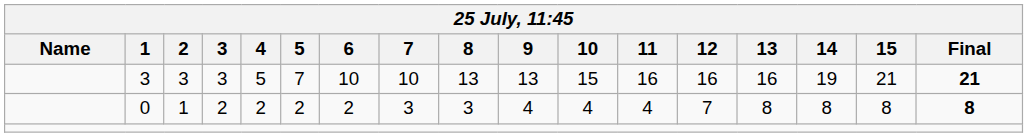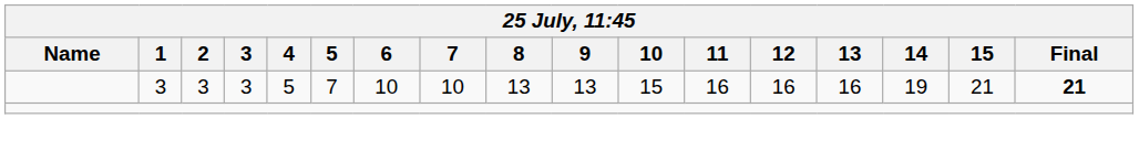 <table class=wikitable style="text-align:center; width: 55%">
 <tr>
 <th colspan=17><em>25 July, 11:45</em></th>
 </tr>
 <tr>
 <th>Name</th>
 <th>1</th>
 <th>2</th>
 <th>3</th>
 <th>4</th>
 <th>5</th>
 <th>6</th>
 <th>7</th>
 <th>8</th>
 <th>9</th>
 <th>10</th>
 <th>11</th>
 <th>12</th>
 <th>13</th>
 <th>14</th>
 <th>15</th>
 <th>Final</th>
 </tr>
 <tr>
 <td align=left><strong></strong></td>
 <td>3</td>
 <td>3</td>
 <td>3</td>
 <td>5</td>
 <td>7</td>
 <td>10</td>
 <td>10</td>
 <td>13</td>
 <td>13</td>
 <td>15</td>
 <td>16</td>
 <td>16</td>
 <td>16</td>
 <td>19</td>
 <td>21</td>
 <td><strong>21</strong></td>
 </tr>
 <tr>
-<td align=left></td>
-<td>0</td>
-<td>1</td>
-<td>2</td>
-<td>2</td>
-<td>2</td>
-<td>2</td>
-<td>3</td>
-<td>3</td>
-<td>4</td>
-<td>4</td>
-<td>4</td>
-<td>7</td>
-<td>8</td>
-<td>8</td>
-<td>8</td>
-<td><strong>8</strong></td>
-</tr>
-<tr>
 <td colspan=17></td>
 </tr>
 </table>
